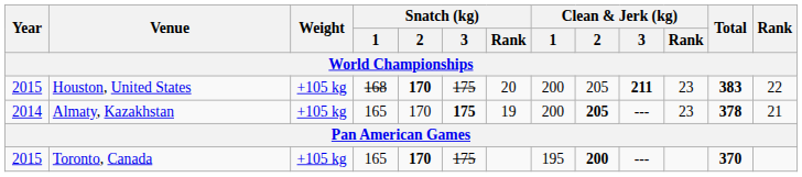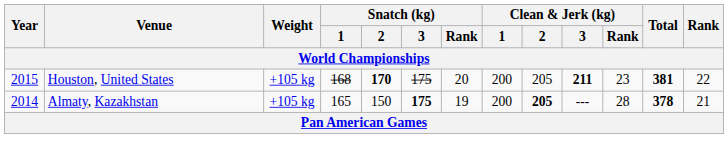 <table class = "wikitable" style="text-align:center;">
 <tr>
 <th rowspan=2 width=40>Year</th>
 <th rowspan=2 width=250>Venue</th>
 <th rowspan=2 width=60>Weight</th>
 <th colspan=4>Snatch (kg)</th>
 <th colspan=4>Clean & Jerk (kg)</th>
 <th rowspan=2 width=40>Total</th>
 <th rowspan=2 width=40>Rank</th>
 </tr>
 <tr>
 <th width=40>1</th>
 <th width=40>2</th>
 <th width=40>3</th>
 <th width=40>Rank</th>
 <th width=40>1</th>
 <th width=40>2</th>
 <th width=40>3</th>
 <th width=40>Rank</th>
 </tr>
 <tr>
 <th colspan=13><a href='#'>World Championships</a></th>
 </tr>
 <tr>
 <td><a href='#'>2015</a></td>
 <td align=left> <a href='#'>Houston</a>, <a href='#'>United States</a></td>
 <td><a href='#'>+105 kg</a></td>
 <td><s>168</s></td>
 <td><strong>170</strong></td>
 <td><s>175</s></td>
 <td>20</td>
 <td>200</td>
 <td>205</td>
 <td><strong>211</strong></td>
 <td>23</td>
-<td><strong>383</strong></td>
+<td><strong>381</strong></td>
 <td>22</td>
 </tr>
 <tr>
 <td><a href='#'>2014</a></td>
 <td align=left> <a href='#'>Almaty</a>, <a href='#'>Kazakhstan</a></td>
 <td><a href='#'>+105 kg</a></td>
 <td>165</td>
-<td>170</td>
+<td>150</td>
 <td><strong>175</strong></td>
 <td>19</td>
 <td>200</td>
 <td><strong>205</strong></td>
 <td>---</td>
-<td>23</td>
+<td>28</td>
 <td><strong>378</strong></td>
 <td>21</td>
 </tr>
 <tr>
 <th colspan=13><a href='#'>Pan American Games</a></th>
 </tr>
-<tr>
-<td><a href='#'>2015</a></td>
-<td align=left> <a href='#'>Toronto</a>, <a href='#'>Canada</a></td>
-<td><a href='#'>+105 kg</a></td>
-<td>165</td>
-<td><strong>170</strong></td>
-<td><s>175</s></td>
-<td></td>
-<td>195</td>
-<td><strong>200</strong></td>
-<td>---</td>
-<td></td>
-<td><strong>370</strong></td>
-<td></td>
-</tr>
 </table>
